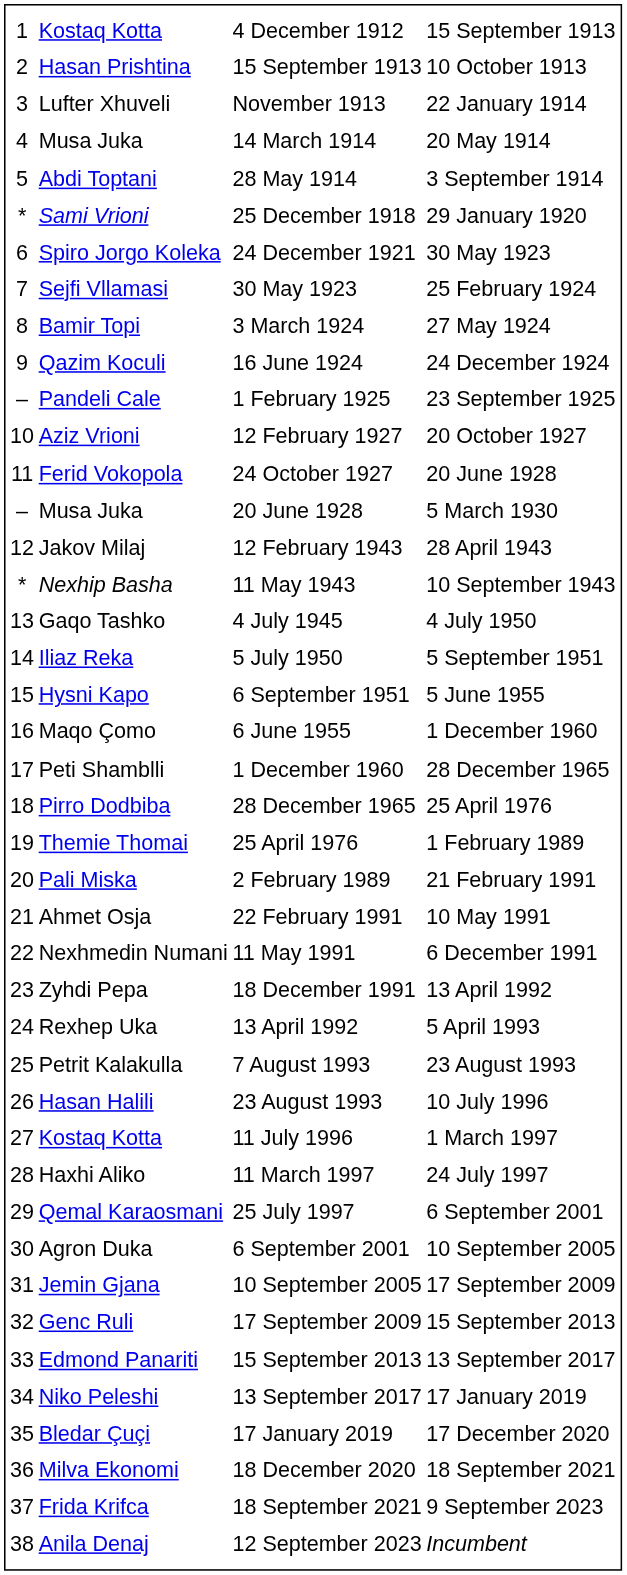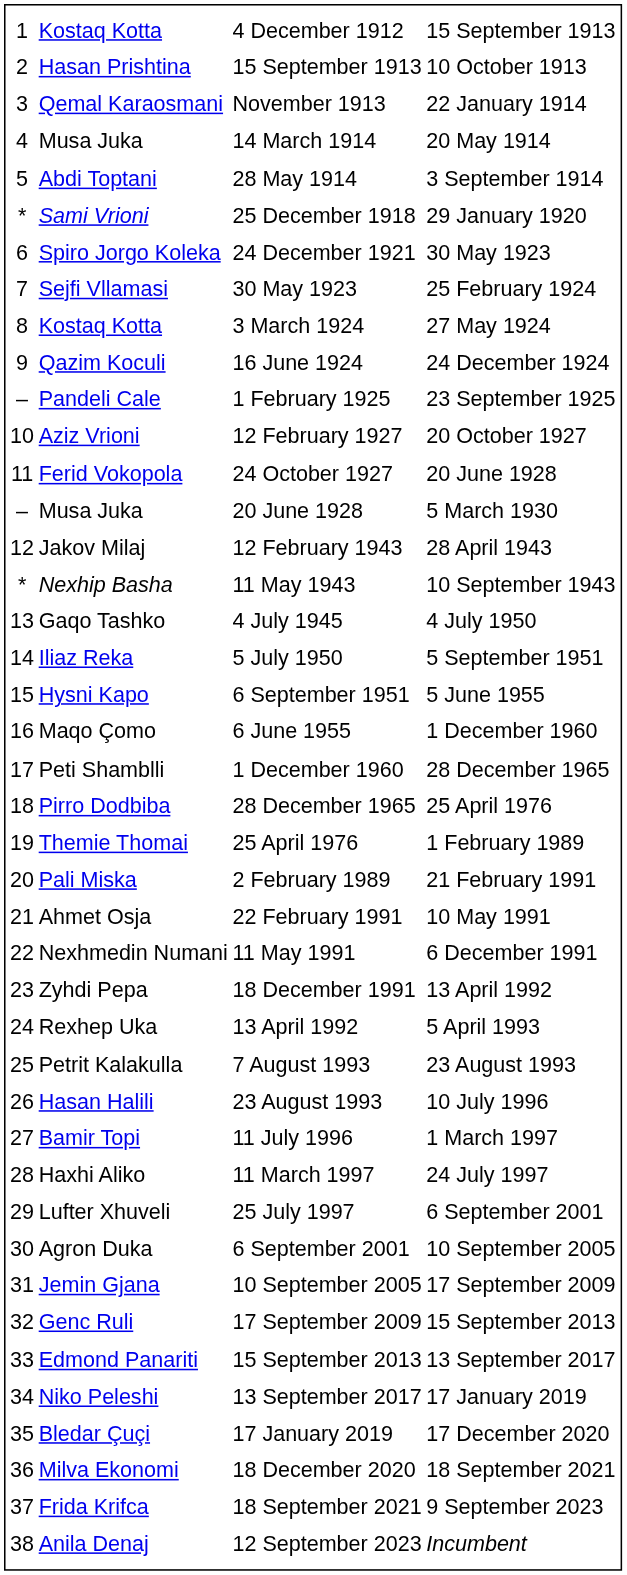 <table cellpadding="0" cellspacing="3" style="border:1px solid #000000; font-size:88%; line-height: 1.5em;">
 <tr>
 <td><strong></strong></td>
 <td><strong></strong></td>
 <td colspan="2"></td>
 </tr>
 <tr>
 <td align="center">1</td>
 <td><a href='#'>Kostaq Kotta</a></td>
 <td>4 December 1912</td>
 <td>15 September 1913</td>
 </tr>
 <tr>
 <td align="center">2</td>
 <td><a href='#'>Hasan Prishtina</a></td>
 <td>15 September 1913</td>
 <td>10 October 1913</td>
 </tr>
 <tr>
 <td align="center">3</td>
-<td>Lufter Xhuveli</td>
+<td><a href='#'>Qemal Karaosmani</a></td>
 <td>November 1913</td>
 <td>22 January 1914</td>
 </tr>
 <tr>
 <td align="center">4</td>
 <td>Musa Juka</td>
 <td>14 March 1914</td>
 <td>20 May 1914</td>
 </tr>
 <tr>
 <td align="center">5</td>
 <td><a href='#'>Abdi Toptani</a></td>
 <td>28 May 1914</td>
 <td>3 September 1914</td>
 </tr>
 <tr>
 <td align="center">*</td>
 <td><em><a href='#'>Sami Vrioni</a></em></td>
 <td>25 December 1918</td>
 <td>29 January 1920</td>
 </tr>
 <tr>
 <td align="center">6</td>
 <td><a href='#'>Spiro Jorgo Koleka</a></td>
 <td>24 December 1921</td>
 <td>30 May 1923</td>
 </tr>
 <tr>
 <td align="center">7</td>
 <td><a href='#'>Sejfi Vllamasi</a></td>
 <td>30 May 1923</td>
 <td>25 February 1924</td>
 </tr>
 <tr>
 <td align="center">8</td>
-<td><a href='#'>Bamir Topi</a></td>
+<td><a href='#'>Kostaq Kotta</a></td>
 <td>3 March 1924</td>
 <td>27 May 1924</td>
 </tr>
 <tr>
 <td align="center">9</td>
 <td><a href='#'>Qazim Koculi</a></td>
 <td>16 June 1924</td>
 <td>24 December 1924</td>
 </tr>
 <tr>
 <td align="center">–</td>
 <td><a href='#'>Pandeli Cale</a></td>
 <td>1 February 1925</td>
 <td>23 September 1925</td>
 </tr>
 <tr>
 <td align="center">10</td>
 <td><a href='#'>Aziz Vrioni</a></td>
 <td>12 February 1927</td>
 <td>20 October 1927</td>
 </tr>
 <tr>
 <td align="center">11</td>
 <td><a href='#'>Ferid Vokopola</a></td>
 <td>24 October 1927</td>
 <td>20 June 1928</td>
 </tr>
 <tr>
 <td align="center">–</td>
 <td>Musa Juka</td>
 <td>20 June 1928</td>
 <td>5 March 1930</td>
 </tr>
 <tr>
 <td align="center">12</td>
 <td>Jakov Milaj</td>
 <td>12 February 1943</td>
 <td>28 April 1943</td>
 </tr>
 <tr>
 <td align="center">*</td>
 <td><em>Nexhip Basha</em></td>
 <td>11 May 1943</td>
 <td>10 September 1943</td>
 </tr>
 <tr>
 <td align="center">13</td>
 <td>Gaqo Tashko</td>
 <td>4 July 1945</td>
 <td>4 July 1950</td>
 </tr>
 <tr>
 <td align="center">14</td>
 <td><a href='#'>Iliaz Reka</a></td>
 <td>5 July 1950</td>
 <td>5 September 1951</td>
 </tr>
 <tr>
 <td align="center">15</td>
 <td><a href='#'>Hysni Kapo</a></td>
 <td>6 September 1951</td>
 <td>5 June 1955</td>
 </tr>
 <tr>
 <td align="center">16</td>
 <td>Maqo Çomo</td>
 <td>6 June 1955</td>
 <td>1 December 1960</td>
 </tr>
 <tr>
 <td align="center">17</td>
 <td>Peti Shamblli</td>
 <td>1 December 1960</td>
 <td>28 December 1965</td>
 </tr>
 <tr>
 <td align="center">18</td>
 <td><a href='#'>Pirro Dodbiba</a></td>
 <td>28 December 1965</td>
 <td>25 April 1976</td>
 </tr>
 <tr>
 <td align="center">19</td>
 <td><a href='#'>Themie Thomai</a></td>
 <td>25 April 1976</td>
 <td>1 February 1989</td>
 </tr>
 <tr>
 <td align="center">20</td>
 <td><a href='#'>Pali Miska</a></td>
 <td>2 February 1989</td>
 <td>21 February 1991</td>
 </tr>
 <tr>
 <td align="center">21</td>
 <td>Ahmet Osja</td>
 <td>22 February 1991</td>
 <td>10 May 1991</td>
 </tr>
 <tr>
 <td align="center">22</td>
 <td>Nexhmedin Numani</td>
 <td>11 May 1991</td>
 <td>6 December 1991</td>
 </tr>
 <tr>
 <td align="center">23</td>
 <td>Zyhdi Pepa</td>
 <td>18 December 1991</td>
 <td>13 April 1992</td>
 </tr>
 <tr>
 <td align="center">24</td>
 <td>Rexhep Uka</td>
 <td>13 April 1992</td>
 <td>5 April 1993</td>
 </tr>
 <tr>
 <td align="center">25</td>
 <td>Petrit Kalakulla</td>
 <td>7 August 1993</td>
 <td>23 August 1993</td>
 </tr>
 <tr>
 <td align="center">26</td>
 <td><a href='#'>Hasan Halili</a></td>
 <td>23 August 1993</td>
 <td>10 July 1996</td>
 </tr>
 <tr>
 <td align="center">27</td>
-<td><a href='#'>Kostaq Kotta</a></td>
+<td><a href='#'>Bamir Topi</a></td>
 <td>11 July 1996</td>
 <td>1 March 1997</td>
 </tr>
 <tr>
 <td align="center">28</td>
 <td>Haxhi Aliko</td>
 <td>11 March 1997</td>
 <td>24 July 1997</td>
 </tr>
 <tr>
 <td align="center">29</td>
-<td><a href='#'>Qemal Karaosmani</a></td>
+<td>Lufter Xhuveli</td>
 <td>25 July 1997</td>
 <td>6 September 2001</td>
 </tr>
 <tr>
 <td align="center">30</td>
 <td>Agron Duka</td>
 <td>6 September 2001</td>
 <td>10 September 2005</td>
 </tr>
 <tr>
 <td align="center">31</td>
 <td><a href='#'>Jemin Gjana</a></td>
 <td>10 September 2005</td>
 <td>17 September 2009</td>
 </tr>
 <tr>
 <td align="center">32</td>
 <td><a href='#'>Genc Ruli</a></td>
 <td>17 September 2009</td>
 <td>15 September 2013</td>
 </tr>
 <tr>
 <td align="center">33</td>
 <td><a href='#'>Edmond Panariti</a></td>
 <td>15 September 2013</td>
 <td>13 September 2017</td>
 </tr>
 <tr>
 <td align="center">34</td>
 <td><a href='#'>Niko Peleshi</a></td>
 <td>13 September 2017</td>
 <td>17 January 2019</td>
 </tr>
 <tr>
 <td align="center">35</td>
 <td><a href='#'>Bledar Çuçi</a></td>
 <td>17 January 2019</td>
 <td>17 December 2020</td>
 </tr>
 <tr>
 <td align="center">36</td>
 <td><a href='#'>Milva Ekonomi</a></td>
 <td>18 December 2020</td>
 <td>18 September 2021</td>
 </tr>
 <tr>
 <td align="center">37</td>
 <td><a href='#'>Frida Krifca</a></td>
 <td>18 September 2021</td>
 <td>9 September 2023</td>
 </tr>
 <tr>
 <td align=>38</td>
 <td><a href='#'>Anila Denaj</a></td>
 <td>12 September 2023</td>
 <td><em>Incumbent</em></td>
 </tr>
 <tr>
 </tr>
 </table>
